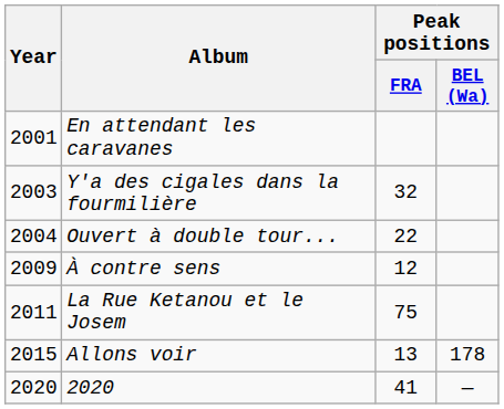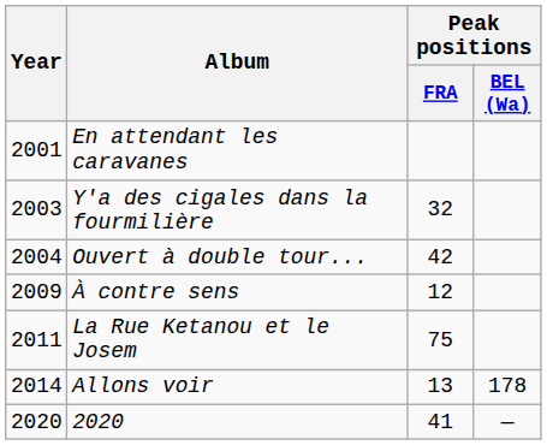 <table class="wikitable">
 <tr>
 <th align="center" rowspan="2" width="10">Year</th>
 <th align="center" rowspan="2" width="200">Album</th>
 <th align="center" colspan="2" width="20">Peak positions</th>
 </tr>
 <tr>
 <th scope="col" style="width:3em;font-size:90%;"><a href='#'>FRA</a><br></th>
 <th scope="col" style="width:3em;font-size:90%;"><a href='#'>BEL<br>(Wa)</a><br></th>
 </tr>
 <tr>
 <td style="text-align:center;">2001</td>
 <td><em>En attendant les caravanes</em></td>
 <td style="text-align:center;"></td>
 <td style="text-align:center;"></td>
 </tr>
 <tr>
 <td style="text-align:center;">2003</td>
 <td><em>Y'a des cigales dans la fourmilière</em></td>
 <td style="text-align:center;">32</td>
 <td style="text-align:center;"></td>
 </tr>
 <tr>
 <td style="text-align:center;">2004</td>
 <td><em>Ouvert à double tour...</em></td>
-<td style="text-align:center;">22</td>
+<td style="text-align:center;">42</td>
 <td style="text-align:center;"></td>
 </tr>
 <tr>
 <td style="text-align:center;">2009</td>
 <td><em>À contre sens</em></td>
 <td style="text-align:center;">12</td>
 <td style="text-align:center;"></td>
 </tr>
 <tr>
 <td style="text-align:center;">2011</td>
 <td><em>La Rue Ketanou et le Josem</em></td>
 <td style="text-align:center;">75</td>
 <td style="text-align:center;"></td>
 </tr>
 <tr>
-<td style="text-align:center;">2015</td>
+<td style="text-align:center;">2014</td>
 <td><em>Allons voir</em></td>
 <td style="text-align:center;">13</td>
 <td style="text-align:center;">178</td>
 </tr>
 <tr>
 <td style="text-align:center;">2020</td>
 <td><em>2020</em></td>
 <td style="text-align:center;">41<br></td>
 <td style="text-align:center;">—</td>
 </tr>
 </table>
